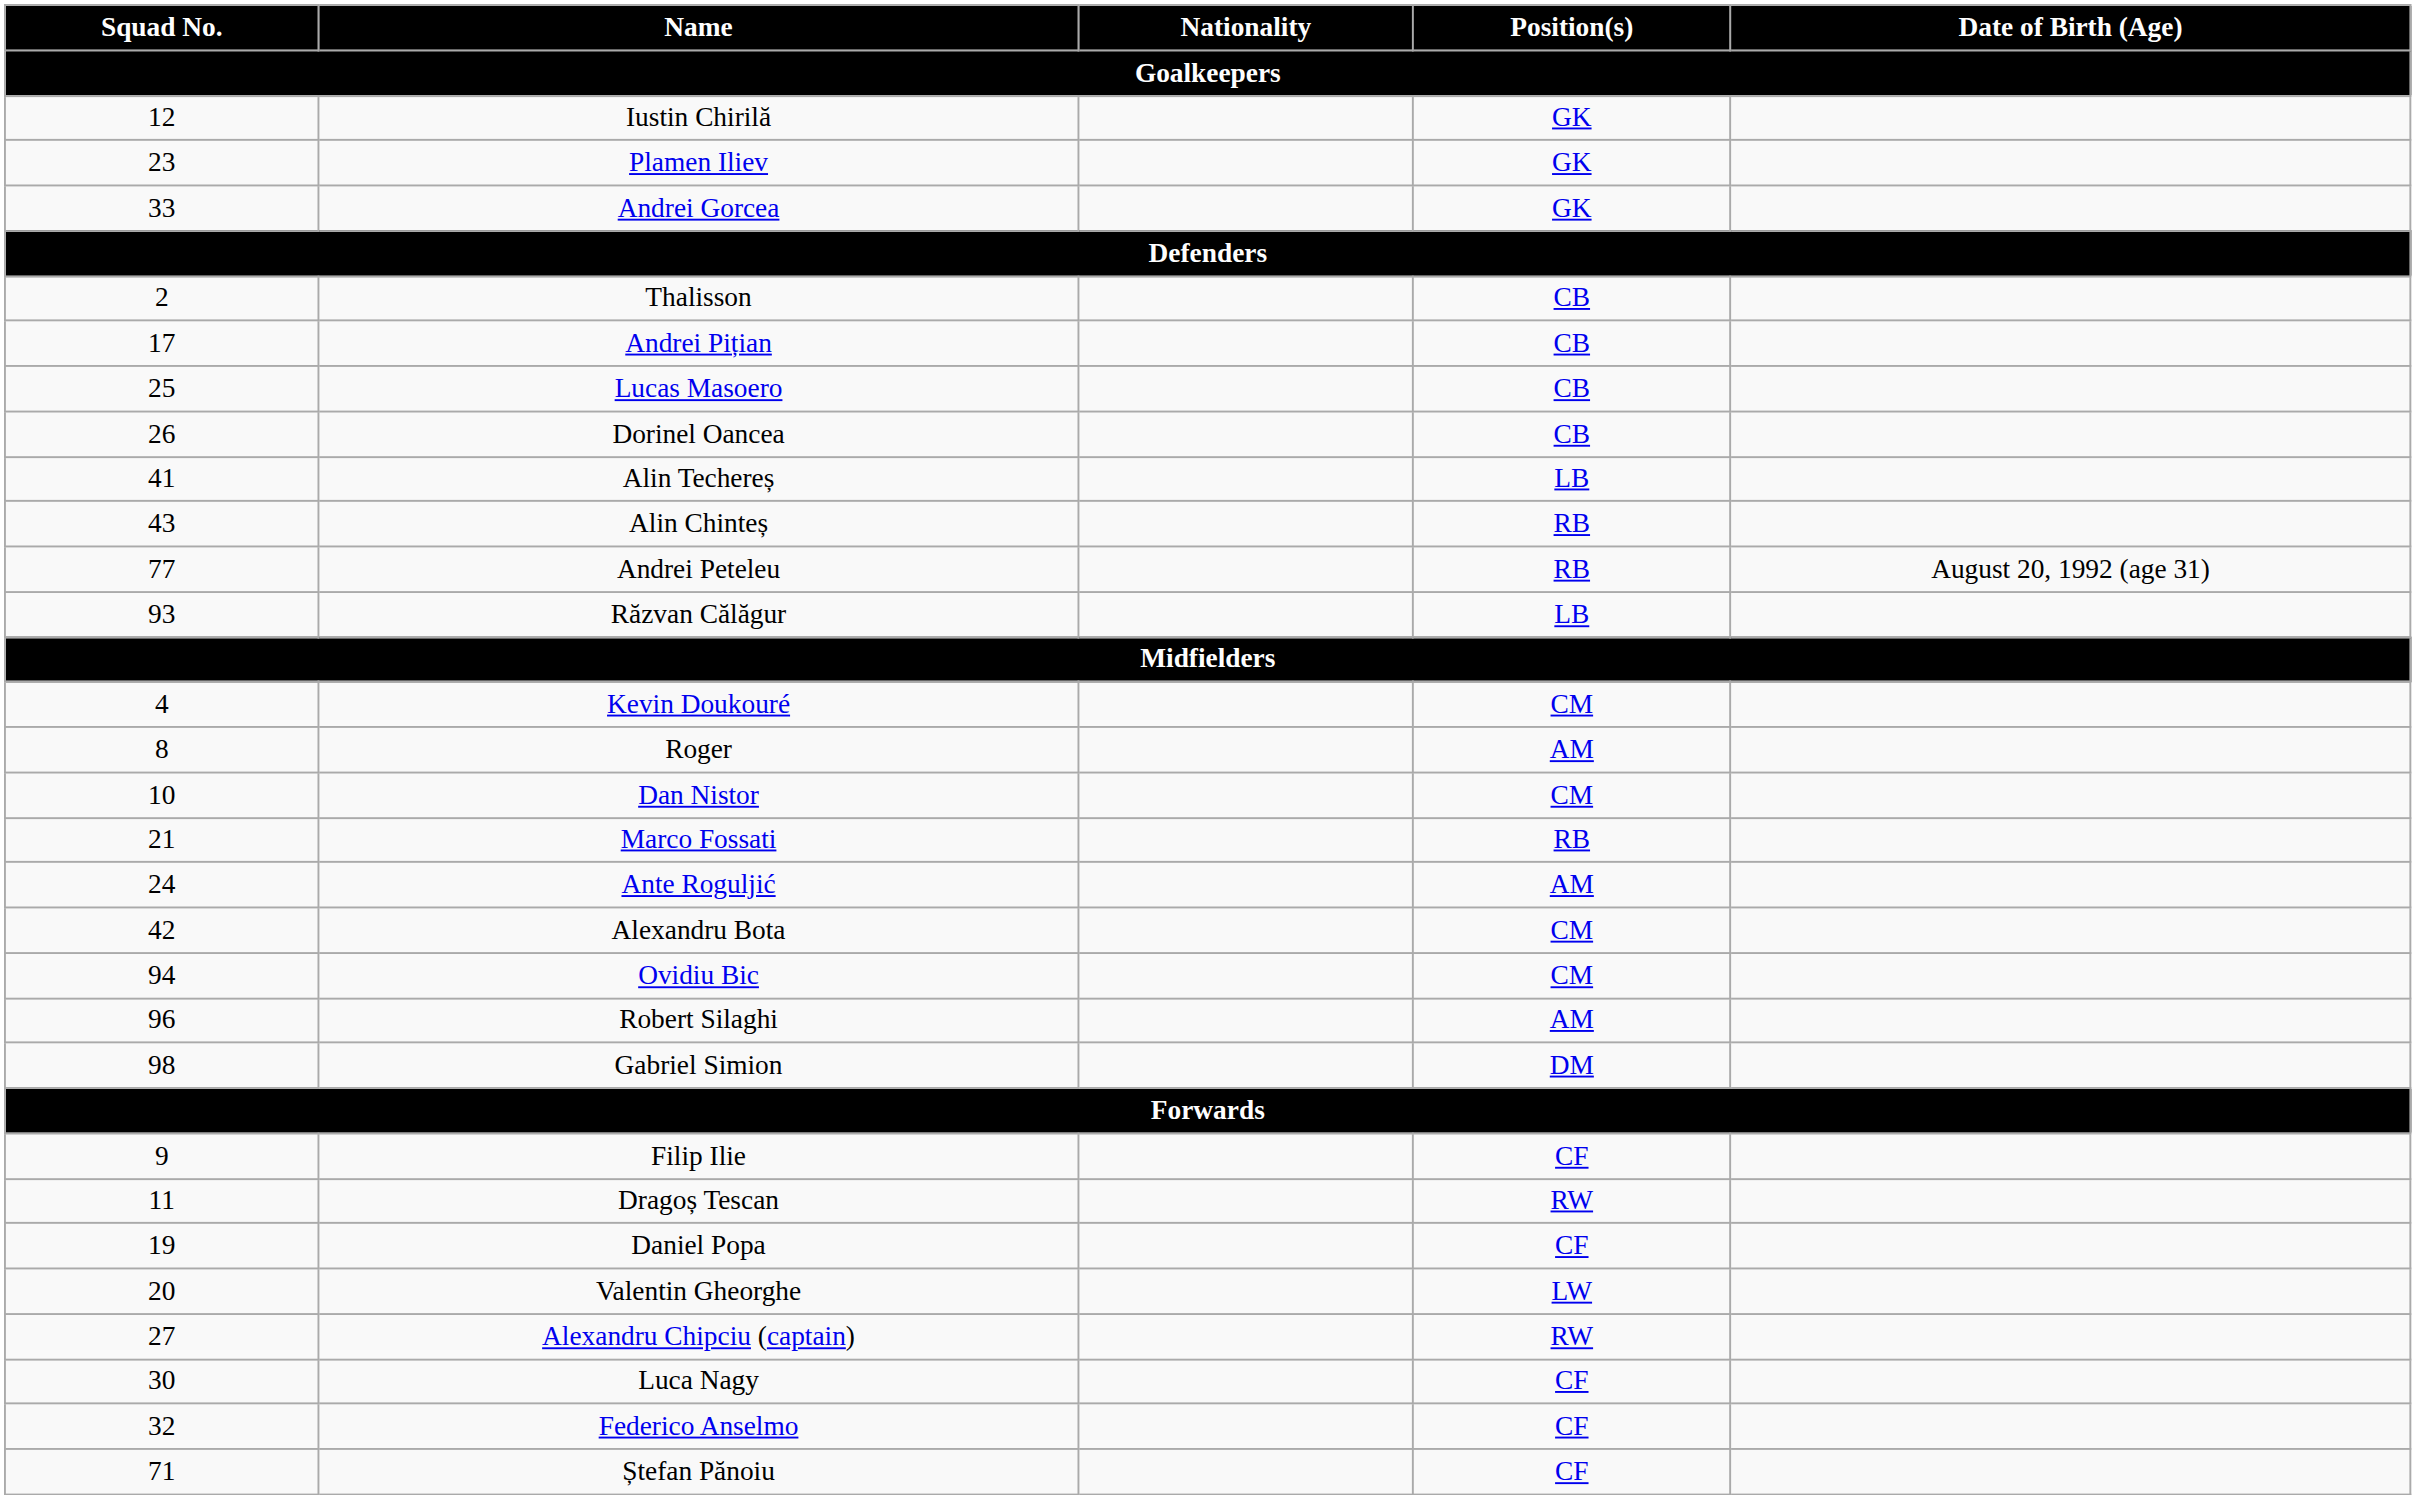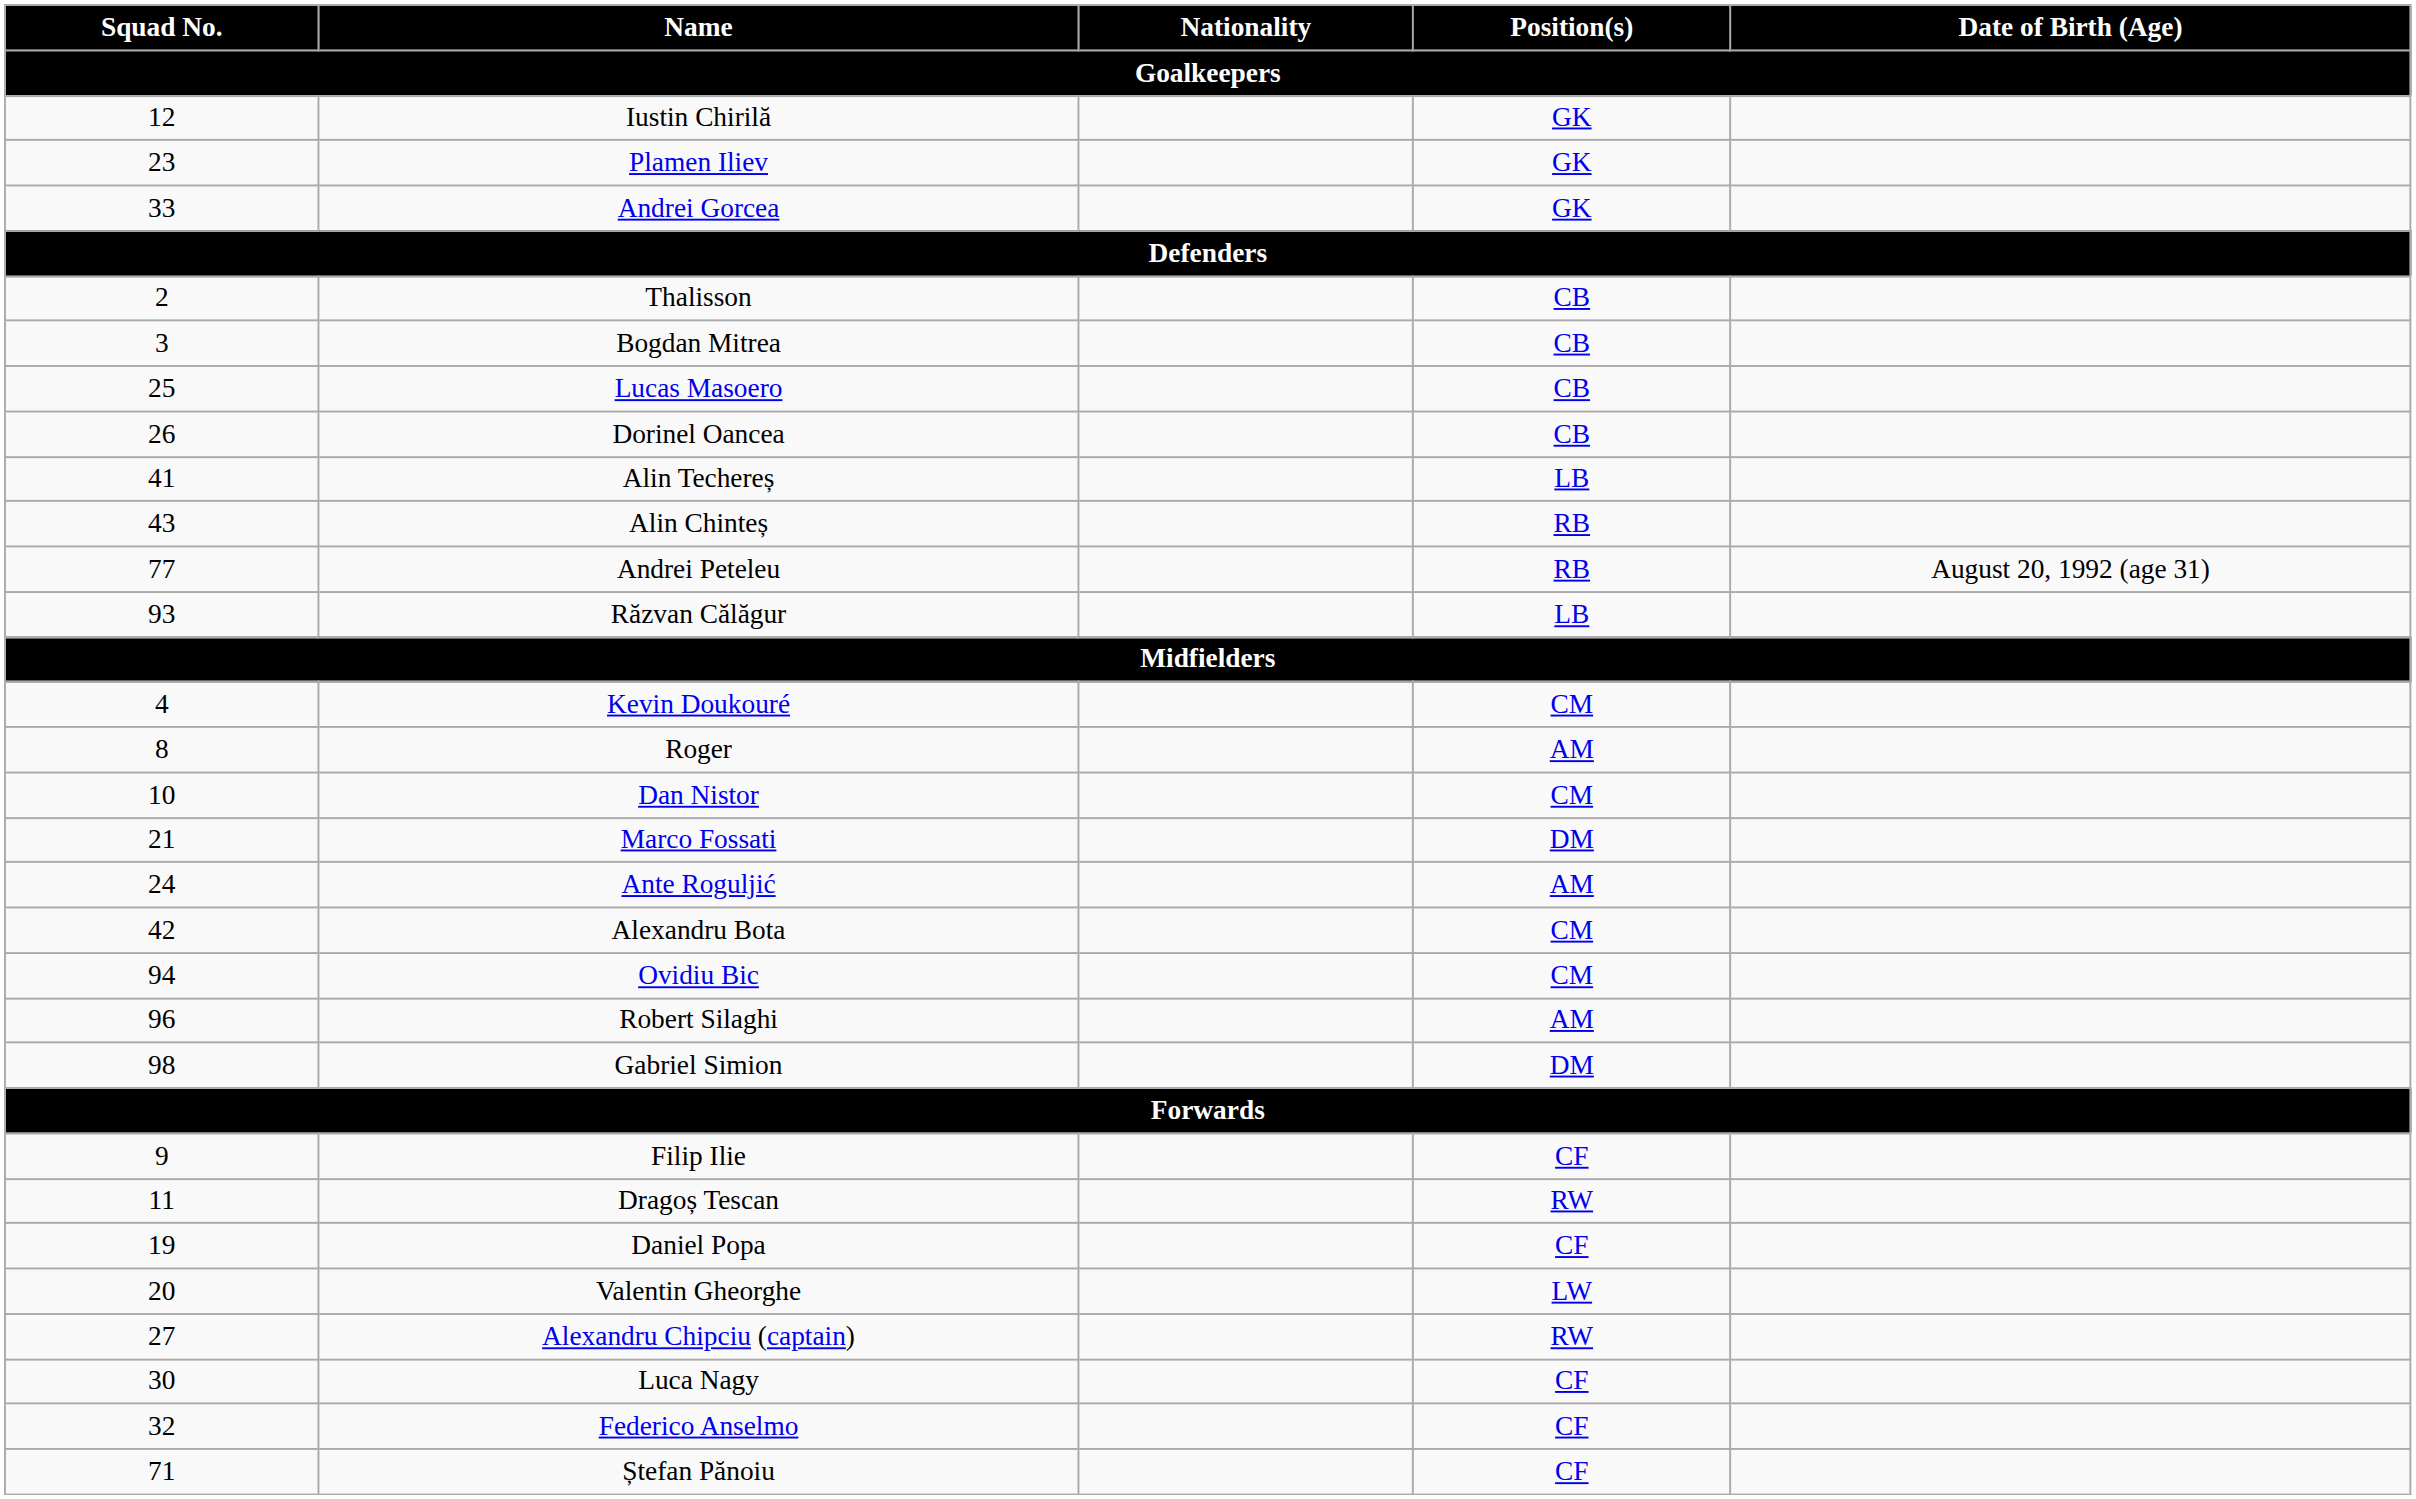 <table class="wikitable" style="text-align:center; font-size:90%; width:80%;">
 <tr>
 <th style="background:#000000;color:#fefefe;text-align:center;">Squad No.</th>
 <th style="background:#000000;color:#fefefe;text-align:center;">Name</th>
 <th style="background:#000000;color:#fefefe;text-align:center;">Nationality</th>
 <th style="background:#000000;color:#fefefe;text-align:center;">Position(s)</th>
 <th style="background:#000000;color:#fefefe;text-align:center;">Date of Birth (Age)</th>
 </tr>
 <tr>
 <th colspan="5" style="background:#000000;color:#fefefe;text-align:center;">Goalkeepers</th>
 </tr>
 <tr>
 <td>12</td>
 <td>Iustin Chirilă</td>
 <td></td>
 <td><a href='#'>GK</a></td>
 <td></td>
 </tr>
 <tr>
 <td>23</td>
 <td><a href='#'>Plamen Iliev</a></td>
 <td></td>
 <td><a href='#'>GK</a></td>
 <td></td>
 </tr>
 <tr>
 <td>33</td>
 <td><a href='#'>Andrei Gorcea</a></td>
 <td></td>
 <td><a href='#'>GK</a></td>
 <td></td>
 </tr>
 <tr>
 <th colspan="5" style="background:#000000;color:#fefefe;text-align:center;">Defenders</th>
 </tr>
 <tr>
 <td>2</td>
 <td>Thalisson</td>
 <td></td>
 <td><a href='#'>CB</a></td>
 <td></td>
 </tr>
 <tr>
-<td>17</td>
-<td><a href='#'>Andrei Pițian</a></td>
+<td>3</td>
+<td>Bogdan Mitrea</td>
 <td></td>
 <td><a href='#'>CB</a></td>
 <td></td>
 </tr>
 <tr>
 <td>25</td>
 <td><a href='#'>Lucas Masoero</a></td>
 <td></td>
 <td><a href='#'>CB</a></td>
 <td></td>
 </tr>
 <tr>
 <td>26</td>
 <td>Dorinel Oancea</td>
 <td></td>
 <td><a href='#'>CB</a></td>
 <td></td>
 </tr>
 <tr>
 <td>41</td>
 <td>Alin Techereș</td>
 <td></td>
 <td><a href='#'>LB</a></td>
 <td></td>
 </tr>
 <tr>
 <td>43</td>
 <td>Alin Chinteș</td>
 <td></td>
 <td><a href='#'>RB</a></td>
 <td></td>
 </tr>
 <tr>
 <td>77</td>
 <td>Andrei Peteleu</td>
 <td></td>
 <td><a href='#'>RB</a></td>
 <td>August 20, 1992 (age 31)</td>
 </tr>
 <tr>
 <td>93</td>
 <td>Răzvan Călăgur</td>
 <td></td>
 <td><a href='#'>LB</a></td>
 <td></td>
 </tr>
 <tr>
 <th colspan="5" style="background:#000000;color:#fefefe;text-align:center;">Midfielders</th>
 </tr>
 <tr>
 <td>4</td>
 <td><a href='#'>Kevin Doukouré</a></td>
 <td></td>
 <td><a href='#'>CM</a></td>
 <td></td>
 </tr>
 <tr>
 <td>8</td>
 <td>Roger</td>
 <td></td>
 <td><a href='#'>AM</a></td>
 <td></td>
 </tr>
 <tr>
 <td>10</td>
 <td><a href='#'>Dan Nistor</a></td>
 <td></td>
 <td><a href='#'>CM</a></td>
 <td></td>
 </tr>
 <tr>
 <td>21</td>
 <td><a href='#'>Marco Fossati</a></td>
 <td></td>
-<td><a href='#'>RB</a></td>
+<td><a href='#'>DM</a></td>
 <td></td>
 </tr>
 <tr>
 <td>24</td>
 <td><a href='#'>Ante Roguljić</a></td>
 <td></td>
 <td><a href='#'>AM</a></td>
 <td></td>
 </tr>
 <tr>
 <td>42</td>
 <td>Alexandru Bota</td>
 <td></td>
 <td><a href='#'>CM</a></td>
 <td></td>
 </tr>
 <tr>
 <td>94</td>
 <td><a href='#'>Ovidiu Bic</a></td>
 <td></td>
 <td><a href='#'>CM</a></td>
 <td></td>
 </tr>
 <tr>
 <td>96</td>
 <td>Robert Silaghi</td>
 <td></td>
 <td><a href='#'>AM</a></td>
 <td></td>
 </tr>
 <tr>
 <td>98</td>
 <td>Gabriel Simion</td>
 <td></td>
 <td><a href='#'>DM</a></td>
 <td></td>
 </tr>
 <tr>
 <th colspan="5" style="background:#000000;color:#fefefe;text-align:center;">Forwards</th>
 </tr>
 <tr>
 <td>9</td>
 <td>Filip Ilie</td>
 <td></td>
 <td><a href='#'>CF</a></td>
 <td></td>
 </tr>
 <tr>
 <td>11</td>
 <td>Dragoș Tescan</td>
 <td></td>
 <td><a href='#'>RW</a></td>
 <td></td>
 </tr>
 <tr>
 <td>19</td>
 <td>Daniel Popa</td>
 <td></td>
 <td><a href='#'>CF</a></td>
 <td></td>
 </tr>
 <tr>
 <td>20</td>
 <td>Valentin Gheorghe</td>
 <td></td>
 <td><a href='#'>LW</a></td>
 <td></td>
 </tr>
 <tr>
 <td>27</td>
 <td><a href='#'>Alexandru Chipciu</a> (<a href='#'>captain</a>)</td>
 <td></td>
 <td><a href='#'>RW</a></td>
 <td></td>
 </tr>
 <tr>
 <td>30</td>
 <td>Luca Nagy</td>
 <td></td>
 <td><a href='#'>CF</a></td>
 <td></td>
 </tr>
 <tr>
 <td>32</td>
 <td><a href='#'>Federico Anselmo</a></td>
 <td></td>
 <td><a href='#'>CF</a></td>
 <td></td>
 </tr>
 <tr>
 <td>71</td>
 <td>Ștefan Pănoiu</td>
 <td></td>
 <td><a href='#'>CF</a></td>
 <td></td>
 </tr>
 </table>
